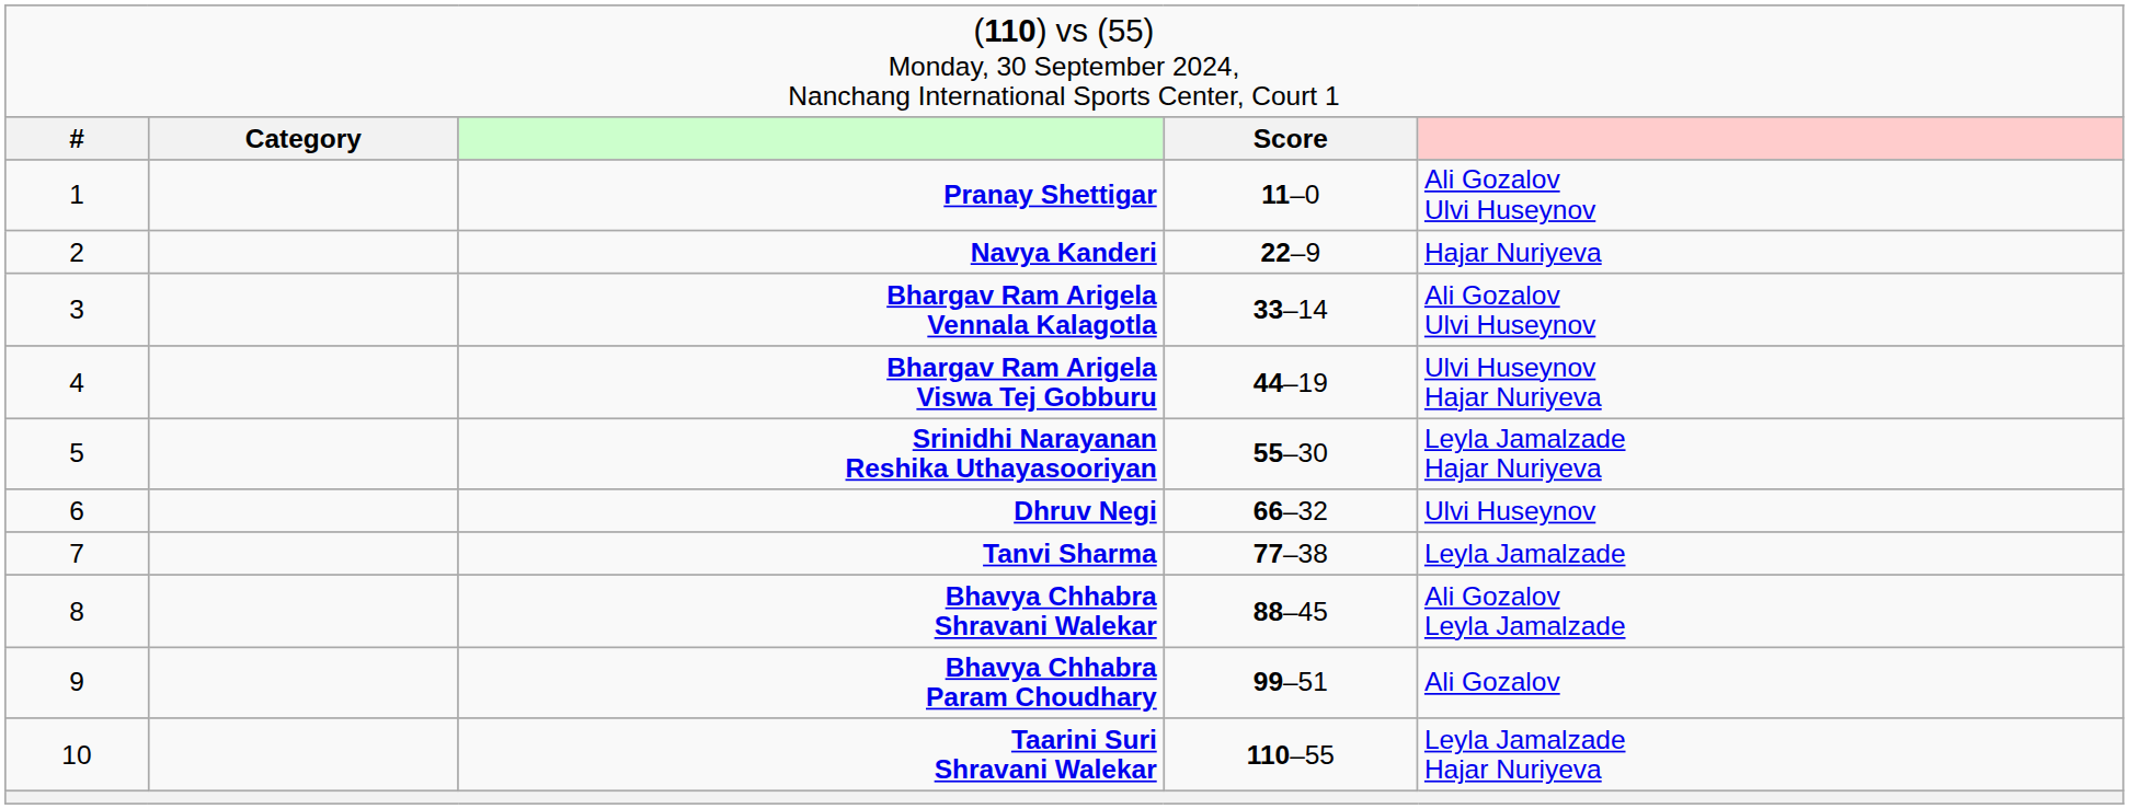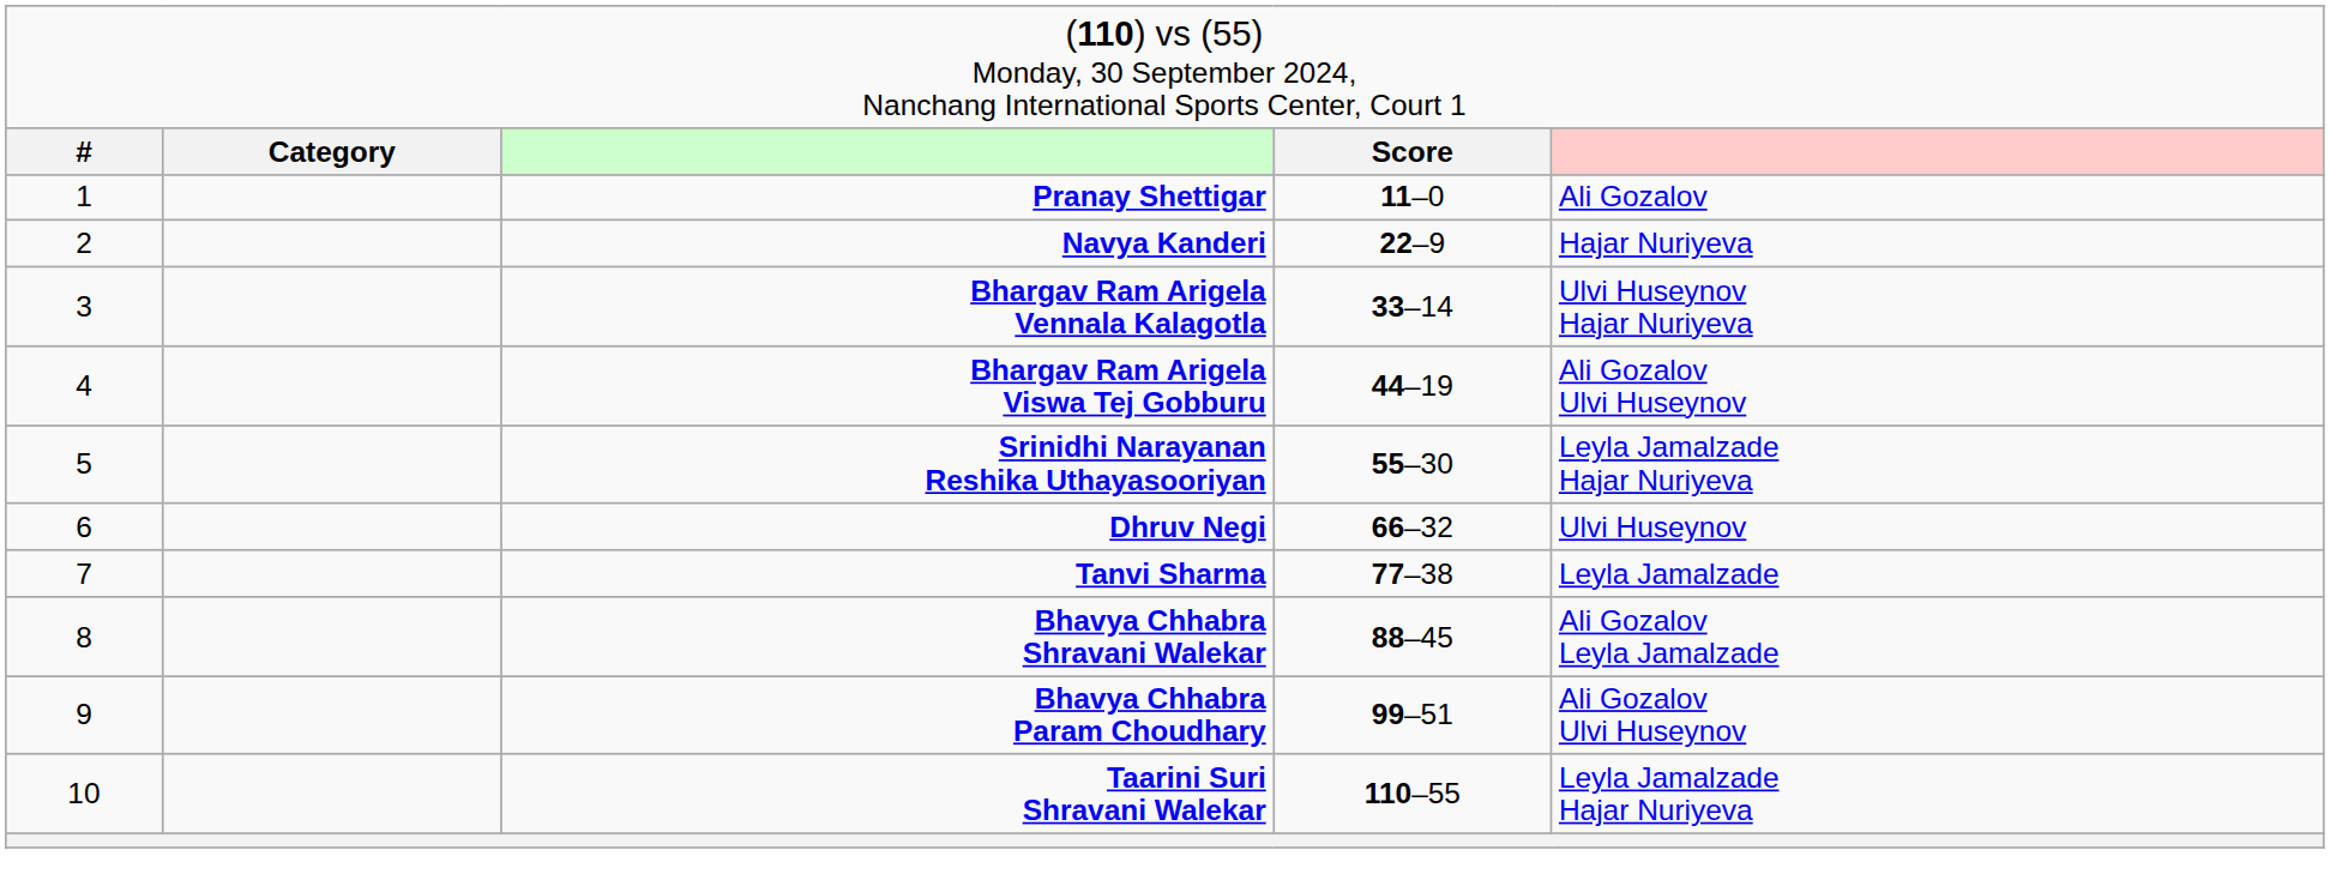 <table class="wikitable mw-collapsible mw-collapsed" style="font-size:90%; text-align:center" width="90%">
 <tr>
 <td colspan="5"><big>(<strong>110</strong>) <strong></strong> vs  (55)</big><br>Monday, 30 September 2024, <br>Nanchang International Sports Center, Court 1</td>
 </tr>
 <tr>
 <th width="25">#</th>
 <th width="50">Category</th>
 <th style="background-color:#CCFFCC" width="150"></th>
 <th width="50">Score<br></th>
 <th style="background-color:#FFCCCC" width="150"></th>
 </tr>
 <tr>
 <td>1</td>
 <td></td>
 <td align="right"><strong><a href='#'>Pranay Shettigar</a> </strong></td>
 <td><strong>11</strong>–0<br></td>
-<td align="left"> <a href='#'>Ali Gozalov</a><br> <a href='#'>Ulvi Huseynov</a></td>
+<td align="left"> <a href='#'>Ali Gozalov</a></td>
 </tr>
 <tr>
 <td>2</td>
 <td></td>
 <td align="right"><strong><a href='#'>Navya Kanderi</a> </strong></td>
 <td><strong>22</strong>–9<br></td>
 <td align="left"> <a href='#'>Hajar Nuriyeva</a></td>
 </tr>
 <tr>
 <td>3</td>
 <td></td>
 <td align="right"><strong><a href='#'>Bhargav Ram Arigela</a> <br><a href='#'>Vennala Kalagotla</a> </strong></td>
 <td><strong>33</strong>–14<br></td>
-<td align="left"> <a href='#'>Ali Gozalov</a><br> <a href='#'>Ulvi Huseynov</a></td>
+<td align="left"> <a href='#'>Ulvi Huseynov</a><br> <a href='#'>Hajar Nuriyeva</a></td>
 </tr>
 <tr>
 <td>4</td>
 <td></td>
 <td align="right"><strong><a href='#'>Bhargav Ram Arigela</a> <br><a href='#'>Viswa Tej Gobburu</a> </strong></td>
 <td><strong>44</strong>–19<br></td>
-<td align="left"> <a href='#'>Ulvi Huseynov</a><br> <a href='#'>Hajar Nuriyeva</a></td>
+<td align="left"> <a href='#'>Ali Gozalov</a><br> <a href='#'>Ulvi Huseynov</a></td>
 </tr>
 <tr>
 <td>5</td>
 <td></td>
 <td align="right"><strong><a href='#'>Srinidhi Narayanan</a> <br><a href='#'>Reshika Uthayasooriyan</a> </strong></td>
 <td><strong>55</strong>–30<br></td>
 <td align="left"> <a href='#'>Leyla Jamalzade</a><br> <a href='#'>Hajar Nuriyeva</a></td>
 </tr>
 <tr>
 <td>6</td>
 <td></td>
 <td align="right"><strong><a href='#'>Dhruv Negi</a> </strong></td>
 <td><strong>66</strong>–32<br></td>
 <td align="left"> <a href='#'>Ulvi Huseynov</a></td>
 </tr>
 <tr>
 <td>7</td>
 <td></td>
 <td align="right"><strong><a href='#'>Tanvi Sharma</a> </strong></td>
 <td><strong>77</strong>–38<br></td>
 <td align="left"> <a href='#'>Leyla Jamalzade</a></td>
 </tr>
 <tr>
 <td>8</td>
 <td></td>
 <td align="right"><strong><a href='#'>Bhavya Chhabra</a> <br><a href='#'>Shravani Walekar</a> </strong></td>
 <td><strong>88</strong>–45<br></td>
 <td align="left"> <a href='#'>Ali Gozalov</a><br> <a href='#'>Leyla Jamalzade</a></td>
 </tr>
 <tr>
 <td>9</td>
 <td></td>
 <td align="right"><strong><a href='#'>Bhavya Chhabra</a> <br><a href='#'>Param Choudhary</a> </strong></td>
 <td><strong>99</strong>–51<br></td>
-<td align="left"> <a href='#'>Ali Gozalov</a></td>
+<td align="left"> <a href='#'>Ali Gozalov</a><br> <a href='#'>Ulvi Huseynov</a></td>
 </tr>
 <tr>
 <td>10</td>
 <td></td>
 <td align="right"><strong><a href='#'>Taarini Suri</a> <br><a href='#'>Shravani Walekar</a> </strong></td>
 <td><strong>110</strong>–55<br></td>
 <td align="left"> <a href='#'>Leyla Jamalzade</a><br> <a href='#'>Hajar Nuriyeva</a></td>
 </tr>
 <tr>
 <th colspan="5"></th>
 </tr>
 </table>
